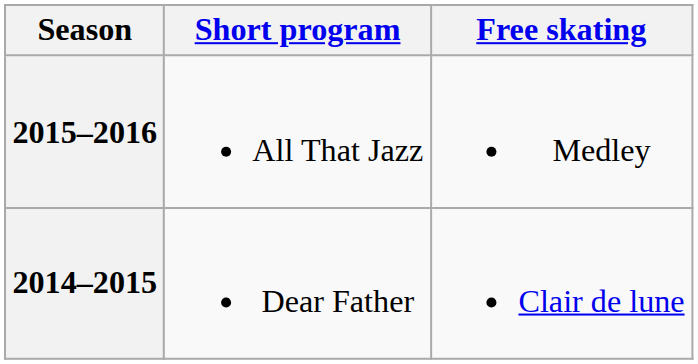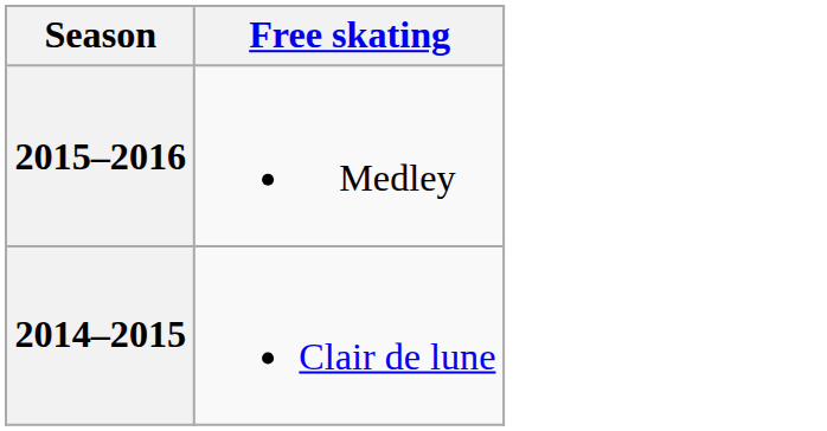 <table class=wikitable style=text-align:center>
 <tr>
 <th>Season</th>
-<th><a href='#'>Short program</a></th>
 <th><a href='#'>Free skating</a></th>
 </tr>
 <tr>
 <th>2015–2016 <br> </th>
-<td><br><ul><li>All That Jazz <br></li></ul></td>
 <td><br><ul><li>Medley <br></li></ul></td>
 </tr>
 <tr>
 <th>2014–2015 <br> </th>
-<td><br><ul><li>Dear Father <br></li></ul></td>
 <td><br><ul><li><a href='#'>Clair de lune</a> <br></li></ul></td>
 </tr>
 </table>
